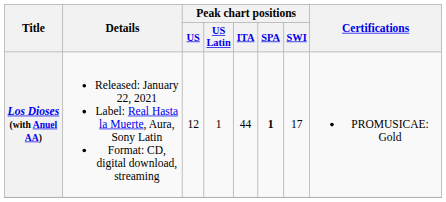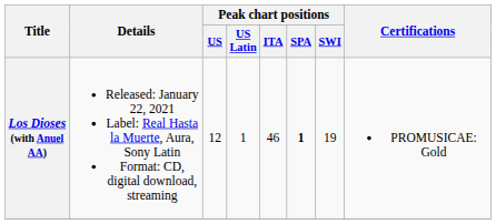 <table class="wikitable plainrowheaders" style="text-align:center;">
 <tr>
 <th scope="col" rowspan="2" style="width:10em;">Title</th>
 <th scope="col" rowspan="2" style="width:19.5em;">Details</th>
 <th scope="col" colspan="5">Peak chart positions</th>
 <th scope="col" rowspan="2" style="width:16em;"><a href='#'>Certifications</a></th>
 </tr>
 <tr>
 <th scope="col" style="width:2.5em;font-size:90%;"><a href='#'>US</a><br></th>
 <th scope="col" style="width:2.5em;font-size:90%;"><a href='#'>US<br>Latin</a><br></th>
 <th scope="col" style="width:2.5em;font-size:90%;"><a href='#'>ITA</a><br></th>
 <th scope="col" style="width:2.5em;font-size:90%;"><a href='#'>SPA</a><br></th>
 <th scope="col" style="width:2.5em;font-size:90%;"><a href='#'>SWI</a><br></th>
 </tr>
 <tr>
 <th scope="row"><em><a href='#'>Los Dioses</a></em><br><small>(with <a href='#'>Anuel AA</a>)</small></th>
 <td><br><ul><li>Released: January 22, 2021</li><li>Label: <a href='#'>Real Hasta la Muerte</a>, Aura, Sony Latin</li><li>Format: CD, digital download, streaming</li></ul></td>
 <td>12</td>
 <td>1</td>
-<td>44</td>
+<td>46</td>
 <td><strong>1</strong></td>
-<td>17</td>
+<td>19</td>
 <td><br><ul><li>PROMUSICAE: Gold</li></ul></td>
 </tr>
 <tr>
 </tr>
 </table>
